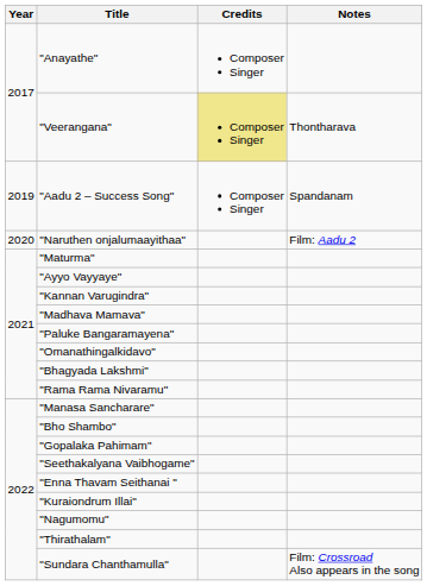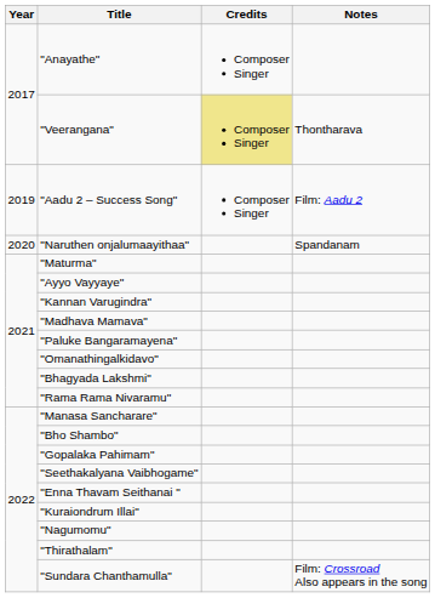 <table class="wikitable">
 <tr>
 <th>Year</th>
 <th>Title</th>
 <th>Credits</th>
 <th>Notes</th>
 </tr>
 <tr>
 <td rowspan=2>2017</td>
 <td>"Anayathe"</td>
 <td><br><ul><li>Composer</li><li>Singer</li></ul></td>
 <td></td>
 </tr>
 <tr>
 <td>"Veerangana"</td>
 <td style="background: khaki;"><br><ul><li>Composer</li><li>Singer</li></ul></td>
 <td>Thontharava</td>
 </tr>
 <tr>
 <td>2019</td>
 <td>"Aadu 2 – Success Song"</td>
 <td><br><ul><li>Composer</li><li>Singer</li></ul></td>
-<td>Spandanam</td>
+<td>Film: <em><a href='#'>Aadu 2</a></em></td>
 </tr>
 <tr>
 <td>2020</td>
 <td>"Naruthen onjalumaayithaa"</td>
 <td></td>
-<td>Film: <em><a href='#'>Aadu 2</a></em></td>
+<td>Spandanam</td>
 </tr>
 <tr>
 <td rowspan=8>2021</td>
 <td>"Maturma"</td>
 <td></td>
 <td></td>
 </tr>
 <tr>
 <td>"Ayyo Vayyaye"</td>
 <td></td>
 <td></td>
 </tr>
 <tr>
 <td>"Kannan Varugindra"</td>
 <td></td>
 <td></td>
 </tr>
 <tr>
 <td>"Madhava Mamava"</td>
 <td></td>
 <td></td>
 </tr>
 <tr>
 <td>"Paluke Bangaramayena"</td>
 <td></td>
 <td></td>
 </tr>
 <tr>
 <td>"Omanathingalkidavo"</td>
 <td></td>
 <td></td>
 </tr>
 <tr>
 <td>"Bhagyada Lakshmi"</td>
 <td></td>
 <td></td>
 </tr>
 <tr>
 <td>"Rama Rama Nivaramu"</td>
 <td></td>
 <td></td>
 </tr>
 <tr>
 <td rowspan=9>2022</td>
 <td>"Manasa Sancharare"</td>
 <td></td>
 <td></td>
 </tr>
 <tr>
 <td>"Bho Shambo"</td>
 <td></td>
 <td></td>
 </tr>
 <tr>
 <td>"Gopalaka Pahimam"</td>
 <td></td>
 <td></td>
 </tr>
 <tr>
 <td>"Seethakalyana Vaibhogame"</td>
 <td></td>
 <td></td>
 </tr>
 <tr>
 <td>"Enna Thavam Seithanai "</td>
 <td></td>
 <td></td>
 </tr>
 <tr>
 <td>"Kuraiondrum Illai"</td>
 <td></td>
 <td></td>
 </tr>
 <tr>
 <td>"Nagumomu"</td>
 <td></td>
 <td></td>
 </tr>
 <tr>
 <td>"Thirathalam"</td>
 <td></td>
 <td></td>
 </tr>
 <tr>
 <td>"Sundara Chanthamulla"</td>
 <td></td>
 <td>Film: <em><a href='#'>Crossroad</a></em><br>Also appears in the song</td>
 </tr>
 </table>
